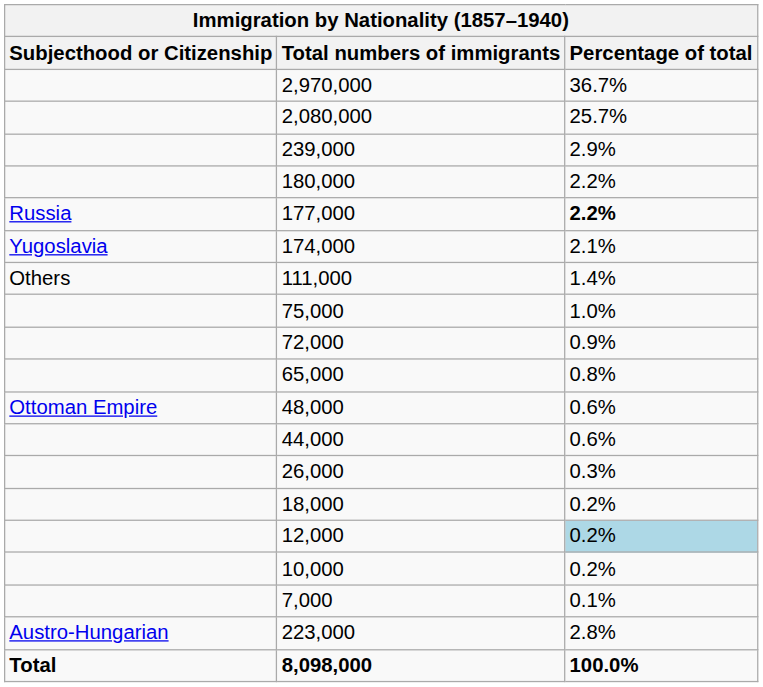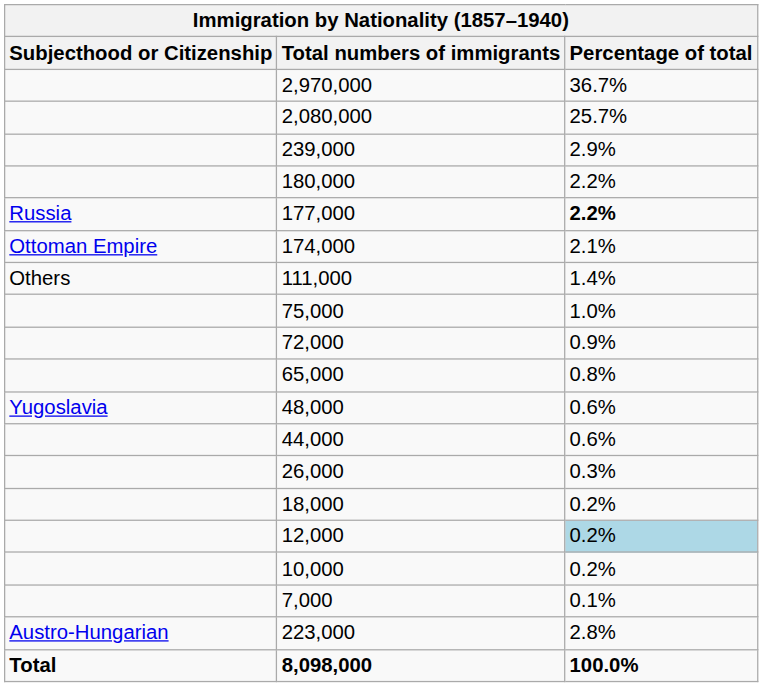 <table class="wikitable">
 <tr>
 <th colspan=3>Immigration by Nationality (1857–1940)</th>
 </tr>
 <tr>
 <th>Subjecthood or Citizenship</th>
 <th>Total numbers of immigrants</th>
 <th>Percentage of total</th>
 </tr>
 <tr>
 <td style="text-align:left;"></td>
 <td>2,970,000</td>
 <td>36.7%</td>
 </tr>
 <tr>
 <td style="text-align:left;"></td>
 <td>2,080,000</td>
 <td>25.7%</td>
 </tr>
 <tr>
 <td style="text-align:left;"></td>
 <td>239,000</td>
 <td>2.9%</td>
 </tr>
 <tr>
 <td style="text-align:left;"></td>
 <td>180,000</td>
 <td>2.2%</td>
 </tr>
 <tr>
 <td style="text-align:left;"> <a href='#'>Russia</a></td>
 <td>177,000</td>
 <td><strong>2.2%</strong></td>
 </tr>
 <tr>
-<td style="text-align:left;"> <a href='#'>Yugoslavia</a></td>
+<td style="text-align:left;"> <a href='#'>Ottoman Empire</a></td>
 <td>174,000</td>
 <td>2.1%</td>
 </tr>
 <tr>
 <td style="text-align:left;">Others</td>
 <td>111,000</td>
 <td>1.4%</td>
 </tr>
 <tr>
 <td style="text-align:left;"></td>
 <td>75,000</td>
 <td>1.0%</td>
 </tr>
 <tr>
 <td style="text-align:left;"></td>
 <td>72,000</td>
 <td>0.9%</td>
 </tr>
 <tr>
 <td></td>
 <td>65,000</td>
 <td>0.8%</td>
 </tr>
 <tr>
-<td style="text-align:left;"> <a href='#'>Ottoman Empire</a></td>
+<td style="text-align:left;"> <a href='#'>Yugoslavia</a></td>
 <td>48,000</td>
 <td>0.6%</td>
 </tr>
 <tr>
 <td style="text-align:left;"></td>
 <td>44,000</td>
 <td>0.6%</td>
 </tr>
 <tr>
 <td style="text-align:left;"></td>
 <td>26,000</td>
 <td>0.3%</td>
 </tr>
 <tr>
 <td style="text-align:left;"></td>
 <td>18,000</td>
 <td>0.2%</td>
 </tr>
 <tr>
 <td style="text-align:left;"></td>
 <td>12,000</td>
 <td style="background: lightblue;">0.2%</td>
 </tr>
 <tr>
 <td style="text-align:left;"></td>
 <td>10,000</td>
 <td>0.2%</td>
 </tr>
 <tr>
 <td style="text-align:left;"></td>
 <td>7,000</td>
 <td>0.1%</td>
 </tr>
 <tr>
 <td style="text-align:left;"> <a href='#'>Austro-Hungarian</a></td>
 <td>223,000</td>
 <td>2.8%</td>
 </tr>
 <tr>
 <td style="text-align:left;"><strong>Total</strong></td>
 <td><strong>8,098,000</strong></td>
 <td><strong>100.0%</strong></td>
 </tr>
 </table>
